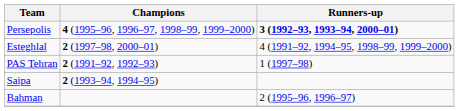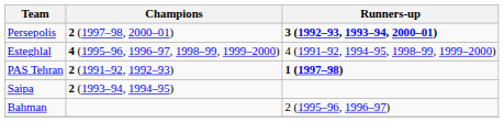 <table class="wikitable plainrowheaders sortable">
 <tr>
 <th>Team</th>
 <th>Champions</th>
 <th>Runners-up</th>
 </tr>
 <tr>
 <td style="text-align:left;"><a href='#'>Persepolis</a></td>
-<td><strong>4</strong> (<a href='#'>1995–96</a>, <a href='#'>1996–97</a>, <a href='#'>1998–99</a>, <a href='#'>1999–2000</a>)</td>
+<td><strong>2</strong> (<a href='#'>1997–98</a>, <a href='#'>2000–01</a>)</td>
 <td><strong>3 (<a href='#'>1992–93</a>, <a href='#'>1993–94</a>, <a href='#'>2000–01</a>)</strong></td>
 </tr>
 <tr>
 <td style="text-align:left;"><a href='#'>Esteghlal</a></td>
-<td><strong>2</strong> (<a href='#'>1997–98</a>, <a href='#'>2000–01</a>)</td>
+<td><strong>4</strong> (<a href='#'>1995–96</a>, <a href='#'>1996–97</a>, <a href='#'>1998–99</a>, <a href='#'>1999–2000</a>)</td>
 <td>4 (<a href='#'>1991–92</a>, <a href='#'>1994–95</a>, <a href='#'>1998–99</a>, <a href='#'>1999–2000</a>)</td>
 </tr>
 <tr>
 <td style="text-align:left;"><a href='#'>PAS Tehran</a></td>
 <td><strong>2</strong> (<a href='#'>1991–92</a>, <a href='#'>1992–93</a>)</td>
-<td>1 (<a href='#'>1997–98</a>)</td>
+<td><strong>1 (<a href='#'>1997–98</a>)</strong></td>
 </tr>
 <tr>
 <td style="text-align:left;"><a href='#'>Saipa</a></td>
 <td><strong>2</strong> (<a href='#'>1993–94</a>, <a href='#'>1994–95</a>)</td>
 <td></td>
 </tr>
 <tr>
 <td style="text-align:left;"><a href='#'>Bahman</a></td>
 <td></td>
 <td>2 (<a href='#'>1995–96</a>, <a href='#'>1996–97</a>)</td>
 </tr>
 <tr>
 </tr>
 </table>
